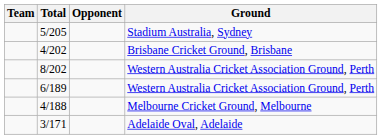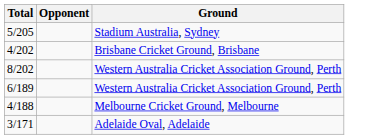 <table class="wikitable">
 <tr>
-<th>Team</th>
 <th>Total</th>
 <th>Opponent</th>
 <th>Ground</th>
 </tr>
 <tr>
-<td></td>
 <td>5/205</td>
 <td></td>
 <td><a href='#'>Stadium Australia</a>, <a href='#'>Sydney</a></td>
 </tr>
 <tr>
-<td></td>
 <td>4/202</td>
 <td></td>
 <td><a href='#'>Brisbane Cricket Ground</a>, <a href='#'>Brisbane</a></td>
 </tr>
 <tr>
-<td></td>
 <td>8/202</td>
 <td></td>
 <td><a href='#'>Western Australia Cricket Association Ground</a>, <a href='#'>Perth</a></td>
 </tr>
 <tr>
-<td></td>
 <td>6/189</td>
 <td></td>
 <td><a href='#'>Western Australia Cricket Association Ground</a>, <a href='#'>Perth</a></td>
 </tr>
 <tr>
-<td></td>
 <td>4/188</td>
 <td></td>
 <td><a href='#'>Melbourne Cricket Ground</a>, <a href='#'>Melbourne</a></td>
 </tr>
 <tr>
-<td></td>
 <td>3/171</td>
 <td></td>
 <td><a href='#'>Adelaide Oval</a>, <a href='#'>Adelaide</a></td>
 </tr>
 </table>
